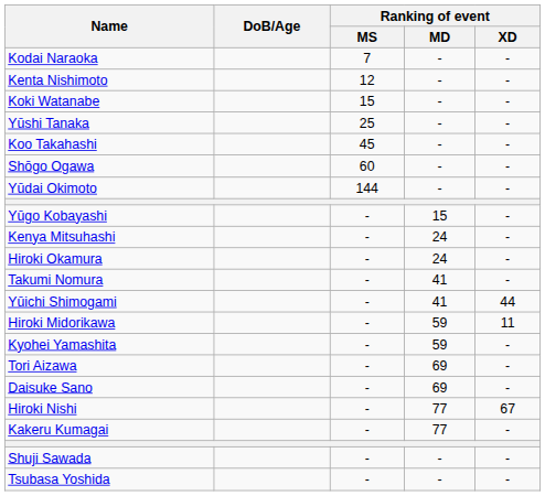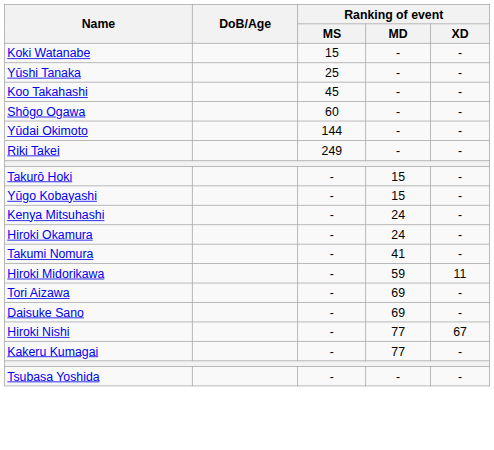 <table class="wikitable" style="width:600px; font-size:95%;">
 <tr>
 <th rowspan="2" align="left">Name</th>
 <th rowspan="2" align="left">DoB/Age</th>
 <th colspan="3" align="center">Ranking of event</th>
 </tr>
 <tr>
 <th align="center">MS</th>
 <th align="center">MD</th>
 <th align="center">XD</th>
-</tr>
-<tr>
-<td><a href='#'>Kodai Naraoka</a></td>
-<td></td>
-<td align="center">7</td>
-<td align="center">-</td>
-<td align="center">-</td>
-</tr>
-<tr>
-<td><a href='#'>Kenta Nishimoto</a></td>
-<td></td>
-<td align="center">12</td>
-<td align="center">-</td>
-<td align="center">-</td>
 </tr>
 <tr>
 <td><a href='#'>Koki Watanabe</a></td>
 <td></td>
 <td align="center">15</td>
 <td align="center">-</td>
 <td align="center">-</td>
 </tr>
 <tr>
 <td><a href='#'>Yūshi Tanaka</a></td>
 <td></td>
 <td align="center">25</td>
 <td align="center">-</td>
 <td align="center">-</td>
 </tr>
 <tr>
 <td><a href='#'>Koo Takahashi</a></td>
 <td></td>
 <td align="center">45</td>
 <td align="center">-</td>
 <td align="center">-</td>
 </tr>
 <tr>
 <td><a href='#'>Shōgo Ogawa</a></td>
 <td></td>
 <td align="center">60</td>
 <td align="center">-</td>
 <td align="center">-</td>
 </tr>
 <tr>
 <td><a href='#'>Yūdai Okimoto</a></td>
 <td></td>
 <td align="center">144</td>
 <td align="center">-</td>
 <td align="center">-</td>
 </tr>
 <tr>
+<td><a href='#'>Riki Takei</a></td>
+<td></td>
+<td align="center">249</td>
+<td align="center">-</td>
+<td align="center">-</td>
+</tr>
+<tr>
 <th colspan="5"></th>
+</tr>
+<tr>
+<td><a href='#'>Takurō Hoki</a></td>
+<td></td>
+<td align="center">-</td>
+<td align="center">15</td>
+<td align="center">-</td>
 </tr>
 <tr>
 <td><a href='#'>Yūgo Kobayashi</a></td>
 <td></td>
 <td align="center">-</td>
 <td align="center">15</td>
 <td align="center">-</td>
 </tr>
 <tr>
 <td><a href='#'>Kenya Mitsuhashi</a></td>
 <td></td>
 <td align="center">-</td>
 <td align="center">24</td>
 <td align="center">-</td>
 </tr>
 <tr>
 <td><a href='#'>Hiroki Okamura</a></td>
 <td></td>
 <td align="center">-</td>
 <td align="center">24</td>
 <td align="center">-</td>
 </tr>
 <tr>
 <td><a href='#'>Takumi Nomura</a></td>
 <td></td>
 <td align="center">-</td>
 <td align="center">41</td>
 <td align="center">-</td>
 </tr>
 <tr>
-<td><a href='#'>Yūichi Shimogami</a></td>
-<td></td>
-<td align="center">-</td>
-<td align="center">41</td>
-<td align="center">44</td>
-</tr>
-<tr>
 <td><a href='#'>Hiroki Midorikawa</a></td>
 <td></td>
 <td align="center">-</td>
 <td align="center">59</td>
 <td align="center">11</td>
-</tr>
-<tr>
-<td><a href='#'>Kyohei Yamashita</a></td>
-<td></td>
-<td align="center">-</td>
-<td align="center">59</td>
-<td align="center">-</td>
 </tr>
 <tr>
 <td><a href='#'>Tori Aizawa</a></td>
 <td></td>
 <td align="center">-</td>
 <td align="center">69</td>
 <td align="center">-</td>
 </tr>
 <tr>
 <td><a href='#'>Daisuke Sano</a></td>
 <td></td>
 <td align="center">-</td>
 <td align="center">69</td>
 <td align="center">-</td>
 </tr>
 <tr>
 <td><a href='#'>Hiroki Nishi</a></td>
 <td></td>
 <td align="center">-</td>
 <td align="center">77</td>
 <td align="center">67</td>
 </tr>
 <tr>
 <td><a href='#'>Kakeru Kumagai</a></td>
 <td></td>
 <td align="center">-</td>
 <td align="center">77</td>
 <td align="center">-</td>
 </tr>
 <tr>
 <th colspan="5"></th>
 </tr>
 <tr>
-<td><a href='#'>Shuji Sawada</a></td>
-<td></td>
-<td align="center">-</td>
-<td align="center">-</td>
-<td align="center">-</td>
-</tr>
-<tr>
 <td><a href='#'>Tsubasa Yoshida</a></td>
 <td></td>
 <td align="center">-</td>
 <td align="center">-</td>
 <td align="center">-</td>
 </tr>
 </table>
